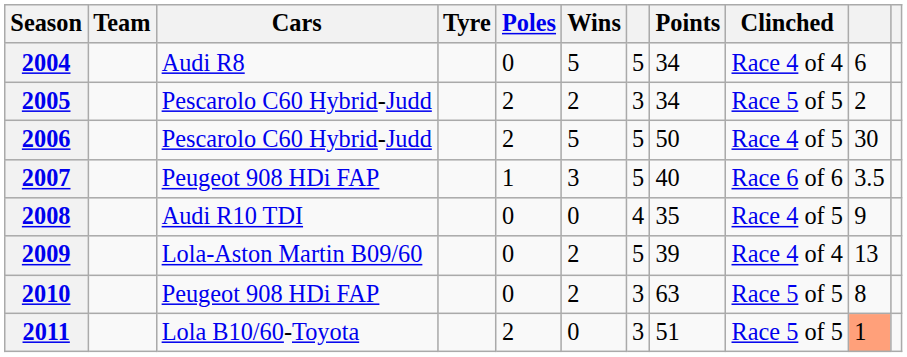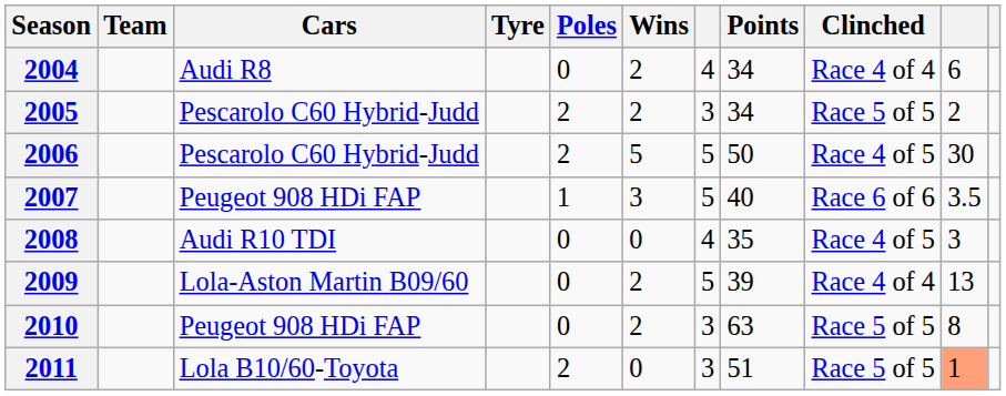 <table class="wikitable sortable plainrowheaders" ; text-align:center;">
 <tr>
 <th scope="col">Season</th>
 <th scope="col">Team</th>
 <th scope="col">Cars</th>
 <th scope="col">Tyre</th>
 <th scope="col"><a href='#'>Poles</a></th>
 <th scope="col">Wins</th>
 <th scope="col"></th>
 <th scope="col">Points</th>
 <th scope="col">Clinched</th>
 <th scope="col"></th>
 <th scope="col" class="unsortable"></th>
 </tr>
 <tr>
 <th scope="row" style="text-align: center;"><a href='#'>2004</a></th>
 <td></td>
 <td><a href='#'>Audi R8</a></td>
 <td></td>
 <td>0</td>
-<td>5</td>
-<td>5</td>
+<td>2</td>
+<td>4</td>
 <td>34</td>
 <td><a href='#'>Race 4</a> of 4</td>
 <td>6</td>
 <td style="text-align:center;"></td>
 </tr>
 <tr>
 <th scope="row" style="text-align: center;"><a href='#'>2005</a></th>
 <td></td>
 <td><a href='#'>Pescarolo C60 Hybrid</a>-<a href='#'>Judd</a></td>
 <td></td>
 <td>2</td>
 <td>2</td>
 <td>3</td>
 <td>34</td>
 <td><a href='#'>Race 5</a> of 5</td>
 <td>2</td>
 <td style="text-align:center;"></td>
 </tr>
 <tr>
 <th scope="row" style="text-align: center;"><a href='#'>2006</a></th>
 <td></td>
 <td><a href='#'>Pescarolo C60 Hybrid</a>-<a href='#'>Judd</a></td>
 <td></td>
 <td>2</td>
 <td>5</td>
 <td>5</td>
 <td>50</td>
 <td><a href='#'>Race 4</a> of 5</td>
 <td>30</td>
 <td style="text-align:center;"></td>
 </tr>
 <tr>
 <th scope="row" style="text-align: center;"><a href='#'>2007</a></th>
 <td></td>
 <td><a href='#'>Peugeot 908 HDi FAP</a></td>
 <td></td>
 <td>1</td>
 <td>3</td>
 <td>5</td>
 <td>40</td>
 <td><a href='#'>Race 6</a> of 6</td>
 <td>3.5</td>
 <td style="text-align:center;"></td>
 </tr>
 <tr>
 <th scope="row" style="text-align: center;"><a href='#'>2008</a></th>
 <td></td>
 <td><a href='#'>Audi R10 TDI</a></td>
 <td></td>
 <td>0</td>
 <td>0</td>
 <td>4</td>
 <td>35</td>
 <td><a href='#'>Race 4</a> of 5</td>
-<td>9</td>
+<td>3</td>
 <td style="text-align:center;"></td>
 </tr>
 <tr>
 <th scope="row" style="text-align: center;"><a href='#'>2009</a></th>
 <td></td>
 <td><a href='#'>Lola-Aston Martin B09/60</a></td>
 <td></td>
 <td>0</td>
 <td>2</td>
 <td>5</td>
 <td>39</td>
 <td><a href='#'>Race 4</a> of 4</td>
 <td>13</td>
 <td style="text-align:center;"></td>
 </tr>
 <tr>
 <th scope="row" style="text-align: center;"><a href='#'>2010</a></th>
 <td></td>
 <td><a href='#'>Peugeot 908 HDi FAP</a></td>
 <td></td>
 <td>0</td>
 <td>2</td>
 <td>3</td>
 <td>63</td>
 <td><a href='#'>Race 5</a> of 5</td>
 <td>8</td>
 <td style="text-align:center;"></td>
 </tr>
 <tr>
 <th scope="row" style="text-align: center;"><a href='#'>2011</a></th>
 <td></td>
 <td><a href='#'>Lola B10/60</a>-<a href='#'>Toyota</a></td>
 <td></td>
 <td>2</td>
 <td>0</td>
 <td>3</td>
 <td>51</td>
 <td><a href='#'>Race 5</a> of 5</td>
 <td style="background: lightsalmon;">1</td>
 <td style="text-align:center;"></td>
 </tr>
 </table>
